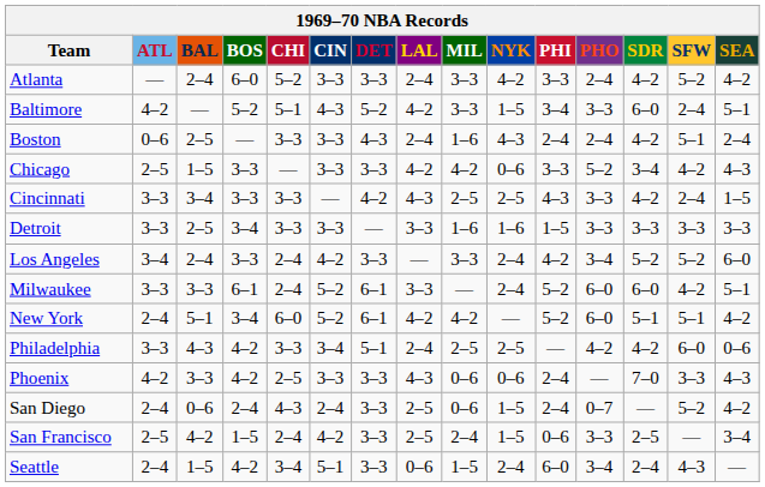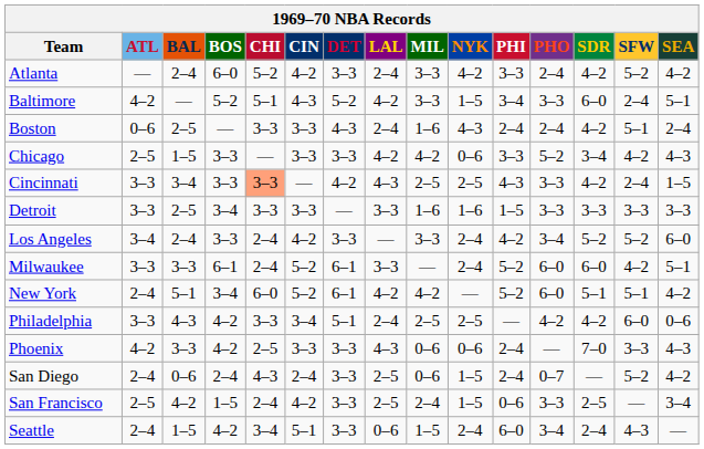 <table class="wikitable" style="font-size:95%; text-align:center;">
 <tr>
 <th colspan=15>1969–70 NBA Records</th>
 </tr>
 <tr>
 <th width=100>Team</th>
 <th style="background:#69B3E6;color:#C70F2E;width=35">ATL</th>
 <th style="background:#E45206;color:#012854;width=35">BAL</th>
 <th style="background:#006400;color:#FFFFFF;width=35">BOS</th>
 <th style="background:#BA0C2F;color:#FFFFFF;width=35">CHI</th>
 <th style="background:#012F6B;color:#FFFFFF;width=35">CIN</th>
 <th style="background:#012F6B;color:#D40032;width=35">DET</th>
 <th style="background:#800080;color:#FFD700;width=35">LAL</th>
 <th style="background:#006400;color:#FFFFFF;width=35">MIL</th>
 <th style="background:#003EA4;color:#FF8C00;width=35">NYK</th>
 <th style="background:#C90F2E;color:#FFFFFF;width=35">PHI</th>
 <th style="background:#702F8B;color:#FA4417;width=35">PHO</th>
 <th style="background:#00843D;color:#FFCC00;width=35">SDR</th>
 <th style="background:#FFC62C;color:#012F6B;width=35">SFW</th>
 <th style="background:#173F36;color:#EBAA00;width=35">SEA</th>
 </tr>
 <tr>
 <td style="text-align:left;"><a href='#'>Atlanta</a></td>
 <td>—</td>
 <td>2–4</td>
 <td>6–0</td>
 <td>5–2</td>
-<td>3–3</td>
+<td>4–2</td>
 <td>3–3</td>
 <td>2–4</td>
 <td>3–3</td>
 <td>4–2</td>
 <td>3–3</td>
 <td>2–4</td>
 <td>4–2</td>
 <td>5–2</td>
 <td>4–2</td>
 </tr>
 <tr>
 <td style="text-align:left;"><a href='#'>Baltimore</a></td>
 <td>4–2</td>
 <td>—</td>
 <td>5–2</td>
 <td>5–1</td>
 <td>4–3</td>
 <td>5–2</td>
 <td>4–2</td>
 <td>3–3</td>
 <td>1–5</td>
 <td>3–4</td>
 <td>3–3</td>
 <td>6–0</td>
 <td>2–4</td>
 <td>5–1</td>
 </tr>
 <tr>
 <td style="text-align:left;"><a href='#'>Boston</a></td>
 <td>0–6</td>
 <td>2–5</td>
 <td>—</td>
 <td>3–3</td>
 <td>3–3</td>
 <td>4–3</td>
 <td>2–4</td>
 <td>1–6</td>
 <td>4–3</td>
 <td>2–4</td>
 <td>2–4</td>
 <td>4–2</td>
 <td>5–1</td>
 <td>2–4</td>
 </tr>
 <tr>
 <td style="text-align:left;"><a href='#'>Chicago</a></td>
 <td>2–5</td>
 <td>1–5</td>
 <td>3–3</td>
 <td>—</td>
 <td>3–3</td>
 <td>3–3</td>
 <td>4–2</td>
 <td>4–2</td>
 <td>0–6</td>
 <td>3–3</td>
 <td>5–2</td>
 <td>3–4</td>
 <td>4–2</td>
 <td>4–3</td>
 </tr>
 <tr>
 <td style="text-align:left;"><a href='#'>Cincinnati</a></td>
 <td>3–3</td>
 <td>3–4</td>
 <td>3–3</td>
-<td>3–3</td>
+<td style="background: lightsalmon;">3–3</td>
 <td>—</td>
 <td>4–2</td>
 <td>4–3</td>
 <td>2–5</td>
 <td>2–5</td>
 <td>4–3</td>
 <td>3–3</td>
 <td>4–2</td>
 <td>2–4</td>
 <td>1–5</td>
 </tr>
 <tr>
 <td style="text-align:left;"><a href='#'>Detroit</a></td>
 <td>3–3</td>
 <td>2–5</td>
 <td>3–4</td>
 <td>3–3</td>
 <td>3–3</td>
 <td>—</td>
 <td>3–3</td>
 <td>1–6</td>
 <td>1–6</td>
 <td>1–5</td>
 <td>3–3</td>
 <td>3–3</td>
 <td>3–3</td>
 <td>3–3</td>
 </tr>
 <tr>
 <td style="text-align:left;"><a href='#'>Los Angeles</a></td>
 <td>3–4</td>
 <td>2–4</td>
 <td>3–3</td>
 <td>2–4</td>
 <td>4–2</td>
 <td>3–3</td>
 <td>—</td>
 <td>3–3</td>
 <td>2–4</td>
 <td>4–2</td>
 <td>3–4</td>
 <td>5–2</td>
 <td>5–2</td>
 <td>6–0</td>
 </tr>
 <tr>
 <td style="text-align:left;"><a href='#'>Milwaukee</a></td>
 <td>3–3</td>
 <td>3–3</td>
 <td>6–1</td>
 <td>2–4</td>
 <td>5–2</td>
 <td>6–1</td>
 <td>3–3</td>
 <td>—</td>
 <td>2–4</td>
 <td>5–2</td>
 <td>6–0</td>
 <td>6–0</td>
 <td>4–2</td>
 <td>5–1</td>
 </tr>
 <tr>
 <td style="text-align:left;"><a href='#'>New York</a></td>
 <td>2–4</td>
 <td>5–1</td>
 <td>3–4</td>
 <td>6–0</td>
 <td>5–2</td>
 <td>6–1</td>
 <td>4–2</td>
 <td>4–2</td>
 <td>—</td>
 <td>5–2</td>
 <td>6–0</td>
 <td>5–1</td>
 <td>5–1</td>
 <td>4–2</td>
 </tr>
 <tr>
 <td style="text-align:left;"><a href='#'>Philadelphia</a></td>
 <td>3–3</td>
 <td>4–3</td>
 <td>4–2</td>
 <td>3–3</td>
 <td>3–4</td>
 <td>5–1</td>
 <td>2–4</td>
 <td>2–5</td>
 <td>2–5</td>
 <td>—</td>
 <td>4–2</td>
 <td>4–2</td>
 <td>6–0</td>
 <td>0–6</td>
 </tr>
 <tr>
 <td style="text-align:left;"><a href='#'>Phoenix</a></td>
 <td>4–2</td>
 <td>3–3</td>
 <td>4–2</td>
 <td>2–5</td>
 <td>3–3</td>
 <td>3–3</td>
 <td>4–3</td>
 <td>0–6</td>
 <td>0–6</td>
 <td>2–4</td>
 <td>—</td>
 <td>7–0</td>
 <td>3–3</td>
 <td>4–3</td>
 </tr>
 <tr>
 <td style="text-align:left;">San Diego</td>
 <td>2–4</td>
 <td>0–6</td>
 <td>2–4</td>
 <td>4–3</td>
 <td>2–4</td>
 <td>3–3</td>
 <td>2–5</td>
 <td>0–6</td>
 <td>1–5</td>
 <td>2–4</td>
 <td>0–7</td>
 <td>—</td>
 <td>5–2</td>
 <td>4–2</td>
 </tr>
 <tr>
 <td style="text-align:left;"><a href='#'>San Francisco</a></td>
 <td>2–5</td>
 <td>4–2</td>
 <td>1–5</td>
 <td>2–4</td>
 <td>4–2</td>
 <td>3–3</td>
 <td>2–5</td>
 <td>2–4</td>
 <td>1–5</td>
 <td>0–6</td>
 <td>3–3</td>
 <td>2–5</td>
 <td>—</td>
 <td>3–4</td>
 </tr>
 <tr>
 <td style="text-align:left;"><a href='#'>Seattle</a></td>
 <td>2–4</td>
 <td>1–5</td>
 <td>4–2</td>
 <td>3–4</td>
 <td>5–1</td>
 <td>3–3</td>
 <td>0–6</td>
 <td>1–5</td>
 <td>2–4</td>
 <td>6–0</td>
 <td>3–4</td>
 <td>2–4</td>
 <td>4–3</td>
 <td>—</td>
 </tr>
 </table>
